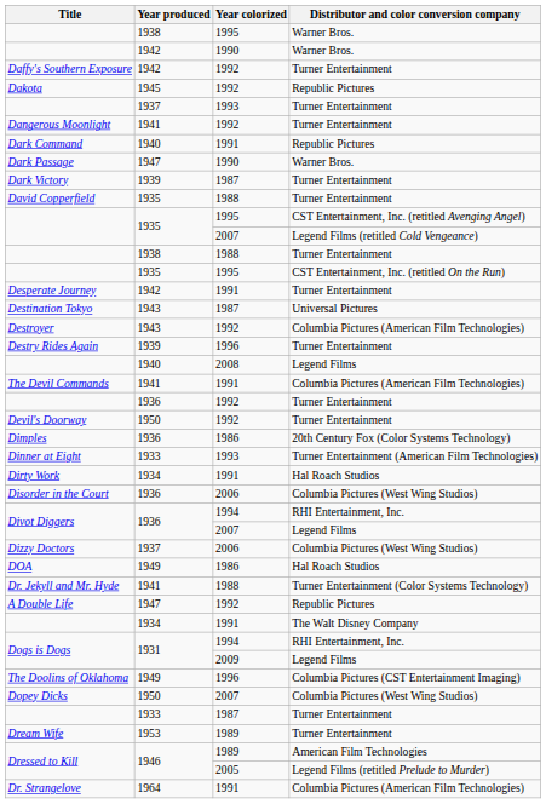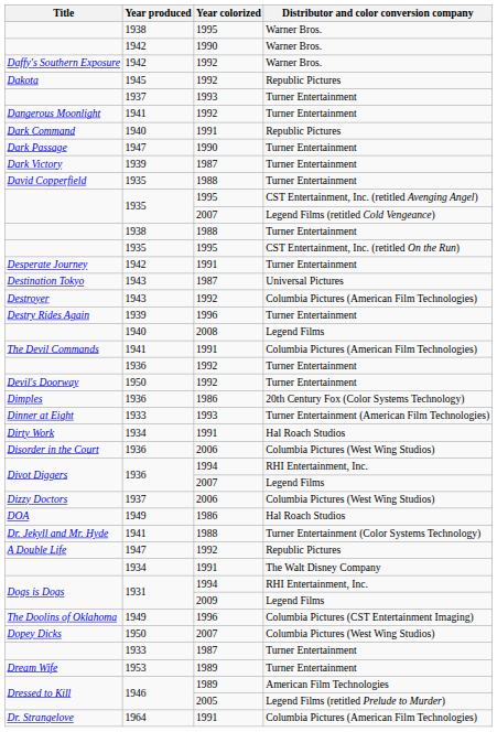 <table class="wikitable sortable">
 <tr>
 <th>Title</th>
 <th>Year produced</th>
 <th>Year colorized</th>
 <th>Distributor and color conversion company</th>
 </tr>
 <tr>
 <td><em></em></td>
 <td>1938</td>
 <td>1995</td>
 <td>Warner Bros.</td>
 </tr>
 <tr>
 <td><em></em></td>
 <td>1942</td>
 <td>1990</td>
 <td>Warner Bros.</td>
 </tr>
 <tr>
 <td><em><a href='#'>Daffy's Southern Exposure</a></em></td>
 <td>1942</td>
 <td>1992</td>
-<td>Turner Entertainment</td>
+<td>Warner Bros.</td>
 </tr>
 <tr>
 <td><em><a href='#'>Dakota</a></em></td>
 <td>1945</td>
 <td>1992</td>
 <td>Republic Pictures</td>
 </tr>
 <tr>
 <td><em></em></td>
 <td>1937</td>
 <td>1993</td>
 <td>Turner Entertainment</td>
 </tr>
 <tr>
 <td><em><a href='#'>Dangerous Moonlight</a></em></td>
 <td>1941</td>
 <td>1992</td>
 <td>Turner Entertainment</td>
 </tr>
 <tr>
 <td><em><a href='#'>Dark Command</a></em></td>
 <td>1940</td>
 <td>1991</td>
 <td>Republic Pictures</td>
 </tr>
 <tr>
 <td><em><a href='#'>Dark Passage</a></em></td>
 <td>1947</td>
 <td>1990</td>
-<td>Warner Bros.</td>
+<td>Turner Entertainment</td>
 </tr>
 <tr>
 <td><em><a href='#'>Dark Victory</a></em></td>
 <td>1939</td>
 <td>1987</td>
 <td>Turner Entertainment</td>
 </tr>
 <tr>
 <td><em><a href='#'>David Copperfield</a></em></td>
 <td>1935</td>
 <td>1988</td>
 <td>Turner Entertainment</td>
 </tr>
 <tr>
 <td rowspan="2"><em></em></td>
 <td rowspan="2">1935</td>
 <td>1995</td>
 <td>CST Entertainment, Inc. (retitled <em>Avenging Angel</em>)</td>
 </tr>
 <tr>
 <td>2007</td>
 <td>Legend Films (retitled <em>Cold Vengeance</em>)</td>
 </tr>
 <tr>
 <td><em></em></td>
 <td>1938</td>
 <td>1988</td>
 <td>Turner Entertainment</td>
 </tr>
 <tr>
 <td><em></em></td>
 <td>1935</td>
 <td>1995</td>
 <td>CST Entertainment, Inc. (retitled <em>On the Run</em>)</td>
 </tr>
 <tr>
 <td><em><a href='#'>Desperate Journey</a></em></td>
 <td>1942</td>
 <td>1991</td>
 <td>Turner Entertainment</td>
 </tr>
 <tr>
 <td><em><a href='#'>Destination Tokyo</a></em></td>
 <td>1943</td>
 <td>1987</td>
 <td>Universal Pictures</td>
 </tr>
 <tr>
 <td><em><a href='#'>Destroyer</a></em></td>
 <td>1943</td>
 <td>1992</td>
 <td>Columbia Pictures (American Film Technologies)</td>
 </tr>
 <tr>
 <td><em><a href='#'>Destry Rides Again</a></em></td>
 <td>1939</td>
 <td>1996</td>
 <td>Turner Entertainment</td>
 </tr>
 <tr>
 <td><em></em></td>
 <td>1940</td>
 <td>2008</td>
 <td>Legend Films</td>
 </tr>
 <tr>
 <td><em><a href='#'>The Devil Commands</a></em></td>
 <td>1941</td>
 <td>1991</td>
 <td>Columbia Pictures (American Film Technologies)</td>
 </tr>
 <tr>
 <td><em></em></td>
 <td>1936</td>
 <td>1992</td>
 <td>Turner Entertainment</td>
 </tr>
 <tr>
 <td><em><a href='#'>Devil's Doorway</a></em></td>
 <td>1950</td>
 <td>1992</td>
 <td>Turner Entertainment</td>
 </tr>
 <tr>
 <td><em><a href='#'>Dimples</a></em></td>
 <td>1936</td>
 <td>1986</td>
 <td>20th Century Fox (Color Systems Technology)</td>
 </tr>
 <tr>
 <td><em><a href='#'>Dinner at Eight</a></em></td>
 <td>1933</td>
 <td>1993</td>
 <td>Turner Entertainment (American Film Technologies)</td>
 </tr>
 <tr>
 <td><em><a href='#'>Dirty Work</a></em></td>
 <td>1934</td>
 <td>1991</td>
 <td>Hal Roach Studios</td>
 </tr>
 <tr>
 <td><em><a href='#'>Disorder in the Court</a></em></td>
 <td>1936</td>
 <td>2006</td>
 <td>Columbia Pictures (West Wing Studios)</td>
 </tr>
 <tr>
 <td rowspan="2"><em><a href='#'>Divot Diggers</a></em></td>
 <td rowspan="2">1936</td>
 <td>1994</td>
 <td>RHI Entertainment, Inc.</td>
 </tr>
 <tr>
 <td>2007</td>
 <td>Legend Films</td>
 </tr>
 <tr>
 <td><em><a href='#'>Dizzy Doctors</a></em></td>
 <td>1937</td>
 <td>2006</td>
 <td>Columbia Pictures (West Wing Studios)</td>
 </tr>
 <tr>
 <td><em><a href='#'>DOA</a></em></td>
 <td>1949</td>
 <td>1986</td>
 <td>Hal Roach Studios</td>
 </tr>
 <tr>
 <td><em><a href='#'>Dr. Jekyll and Mr. Hyde</a></em></td>
 <td>1941</td>
 <td>1988</td>
 <td>Turner Entertainment (Color Systems Technology)</td>
 </tr>
 <tr>
 <td><em><a href='#'>A Double Life</a></em></td>
 <td>1947</td>
 <td>1992</td>
 <td>Republic Pictures</td>
 </tr>
 <tr>
 <td><em></em></td>
 <td>1934</td>
 <td>1991</td>
 <td>The Walt Disney Company</td>
 </tr>
 <tr>
 <td rowspan="2"><em><a href='#'>Dogs is Dogs</a></em></td>
 <td rowspan="2">1931</td>
 <td>1994</td>
 <td>RHI Entertainment, Inc.</td>
 </tr>
 <tr>
 <td>2009</td>
 <td>Legend Films</td>
 </tr>
 <tr>
 <td><em><a href='#'>The Doolins of Oklahoma</a></em></td>
 <td>1949</td>
 <td>1996</td>
 <td>Columbia Pictures (CST Entertainment Imaging)</td>
 </tr>
 <tr>
 <td><em><a href='#'>Dopey Dicks</a></em></td>
 <td>1950</td>
 <td>2007</td>
 <td>Columbia Pictures (West Wing Studios)</td>
 </tr>
 <tr>
 <td><em></em></td>
 <td>1933</td>
 <td>1987</td>
 <td>Turner Entertainment</td>
 </tr>
 <tr>
 <td><em><a href='#'>Dream Wife</a></em></td>
 <td>1953</td>
 <td>1989</td>
 <td>Turner Entertainment</td>
 </tr>
 <tr>
 <td rowspan="2"><em><a href='#'>Dressed to Kill</a></em></td>
 <td rowspan="2">1946</td>
 <td>1989</td>
 <td>American Film Technologies</td>
 </tr>
 <tr>
 <td>2005</td>
 <td>Legend Films (retitled <em>Prelude to Murder</em>)</td>
 </tr>
 <tr>
 <td><em><a href='#'>Dr. Strangelove</a></em></td>
 <td>1964</td>
 <td>1991</td>
 <td>Columbia Pictures (American Film Technologies)</td>
 </tr>
 </table>
